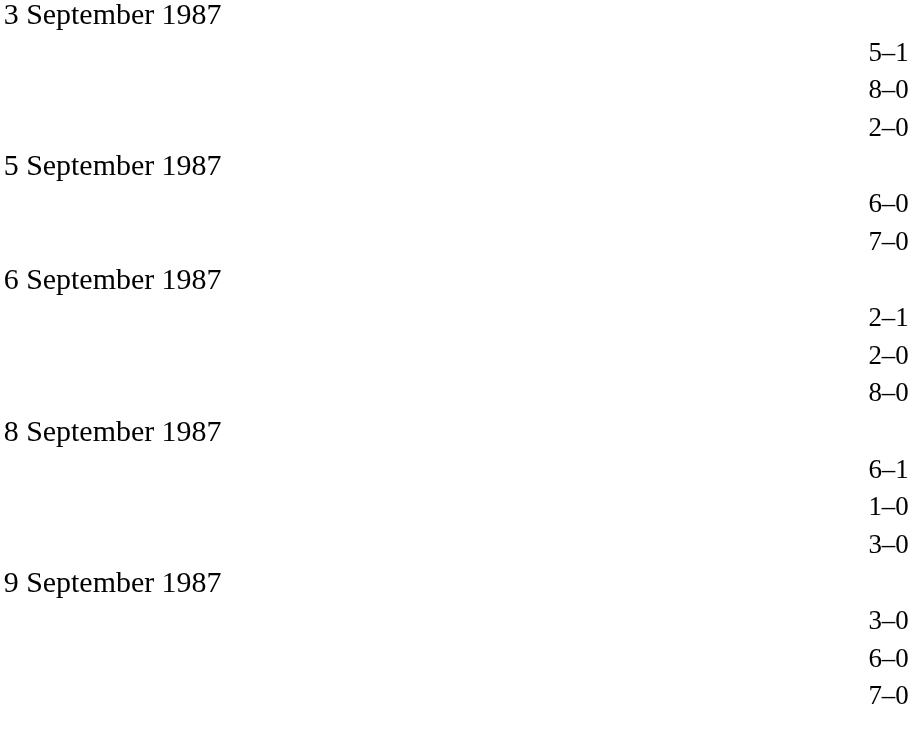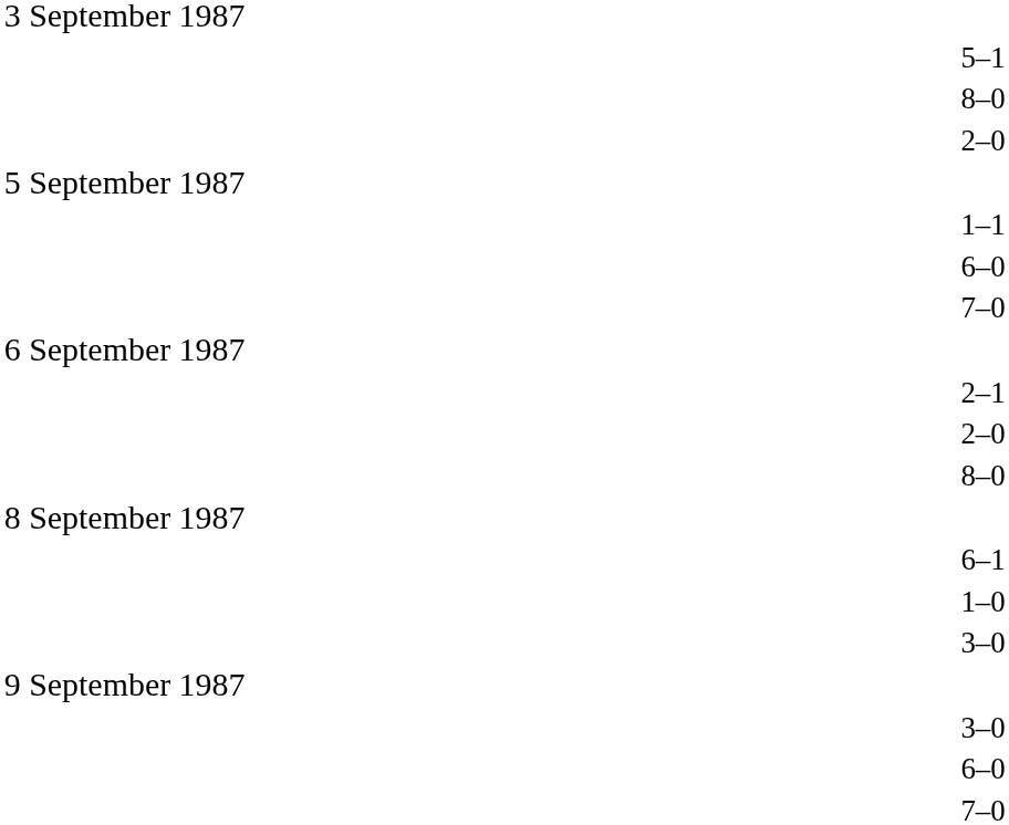 <table style="width:60%;" cellspacing="1">
 <tr>
 <th width=25%></th>
 <th width=10%></th>
 <th width=25%></th>
 </tr>
 <tr>
 <td>3 September 1987</td>
 </tr>
 <tr style=font-size:90%>
 <td align=right></td>
 <td align=center>5–1</td>
 <td></td>
 </tr>
 <tr style=font-size:90%>
 <td align=right></td>
 <td align=center>8–0</td>
 <td></td>
 </tr>
 <tr style=font-size:90%>
 <td align=right></td>
 <td align=center>2–0</td>
 <td></td>
 </tr>
 <tr>
 <td>5 September 1987</td>
+</tr>
+<tr style=font-size:90%>
+<td align=right></td>
+<td align=center>1–1</td>
+<td></td>
 </tr>
 <tr style=font-size:90%>
 <td align=right></td>
 <td align=center>6–0</td>
 <td></td>
 </tr>
 <tr style=font-size:90%>
 <td align=right></td>
 <td align=center>7–0</td>
 <td></td>
 </tr>
 <tr>
 <td>6 September 1987</td>
 </tr>
 <tr style=font-size:90%>
 <td align=right></td>
 <td align=center>2–1</td>
 <td></td>
 </tr>
 <tr style=font-size:90%>
 <td align=right></td>
 <td align=center>2–0</td>
 <td></td>
 </tr>
 <tr style=font-size:90%>
 <td align=right></td>
 <td align=center>8–0</td>
 <td></td>
 </tr>
 <tr>
 <td>8 September 1987</td>
 </tr>
 <tr style=font-size:90%>
 <td align=right></td>
 <td align=center>6–1</td>
 <td></td>
 </tr>
 <tr style=font-size:90%>
 <td align=right></td>
 <td align=center>1–0</td>
 <td></td>
 </tr>
 <tr style=font-size:90%>
 <td align=right></td>
 <td align=center>3–0</td>
 <td></td>
 </tr>
 <tr>
 <td>9 September 1987</td>
 </tr>
 <tr style=font-size:90%>
 <td align=right></td>
 <td align=center>3–0</td>
 <td></td>
 </tr>
 <tr style=font-size:90%>
 <td align=right></td>
 <td align=center>6–0</td>
 <td></td>
 </tr>
 <tr style=font-size:90%>
 <td align=right></td>
 <td align=center>7–0</td>
 <td></td>
 </tr>
 </table>
